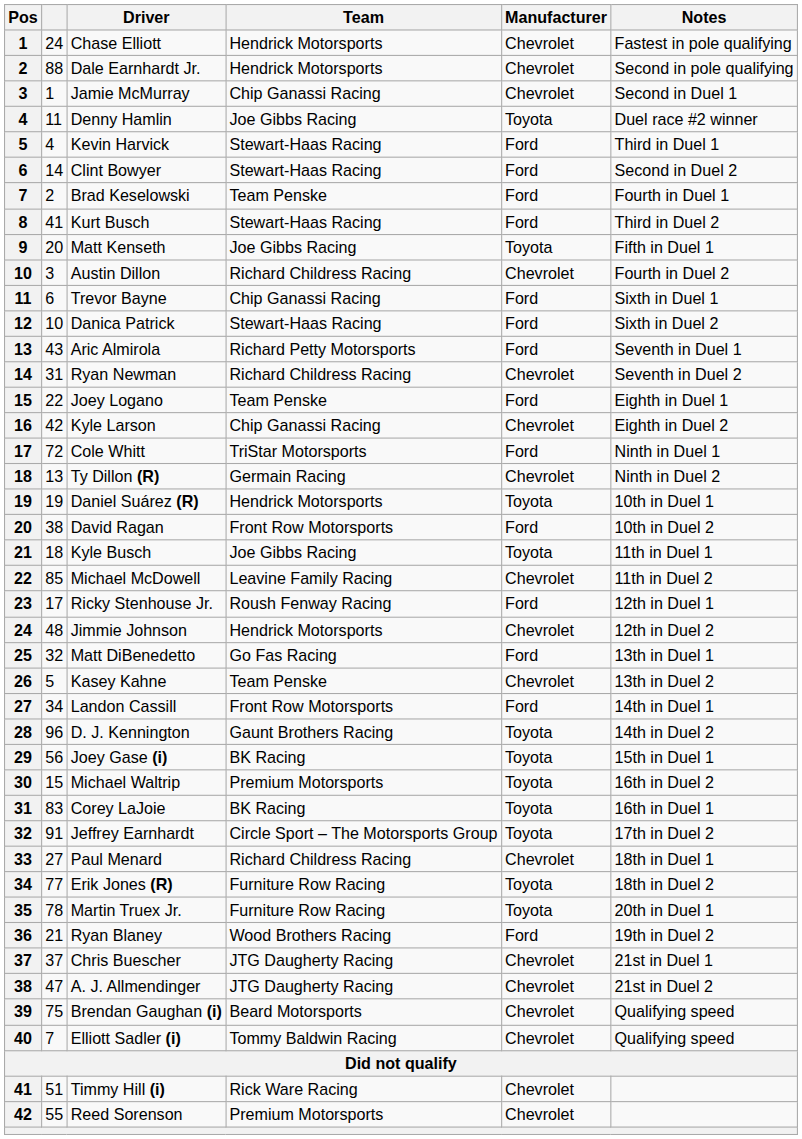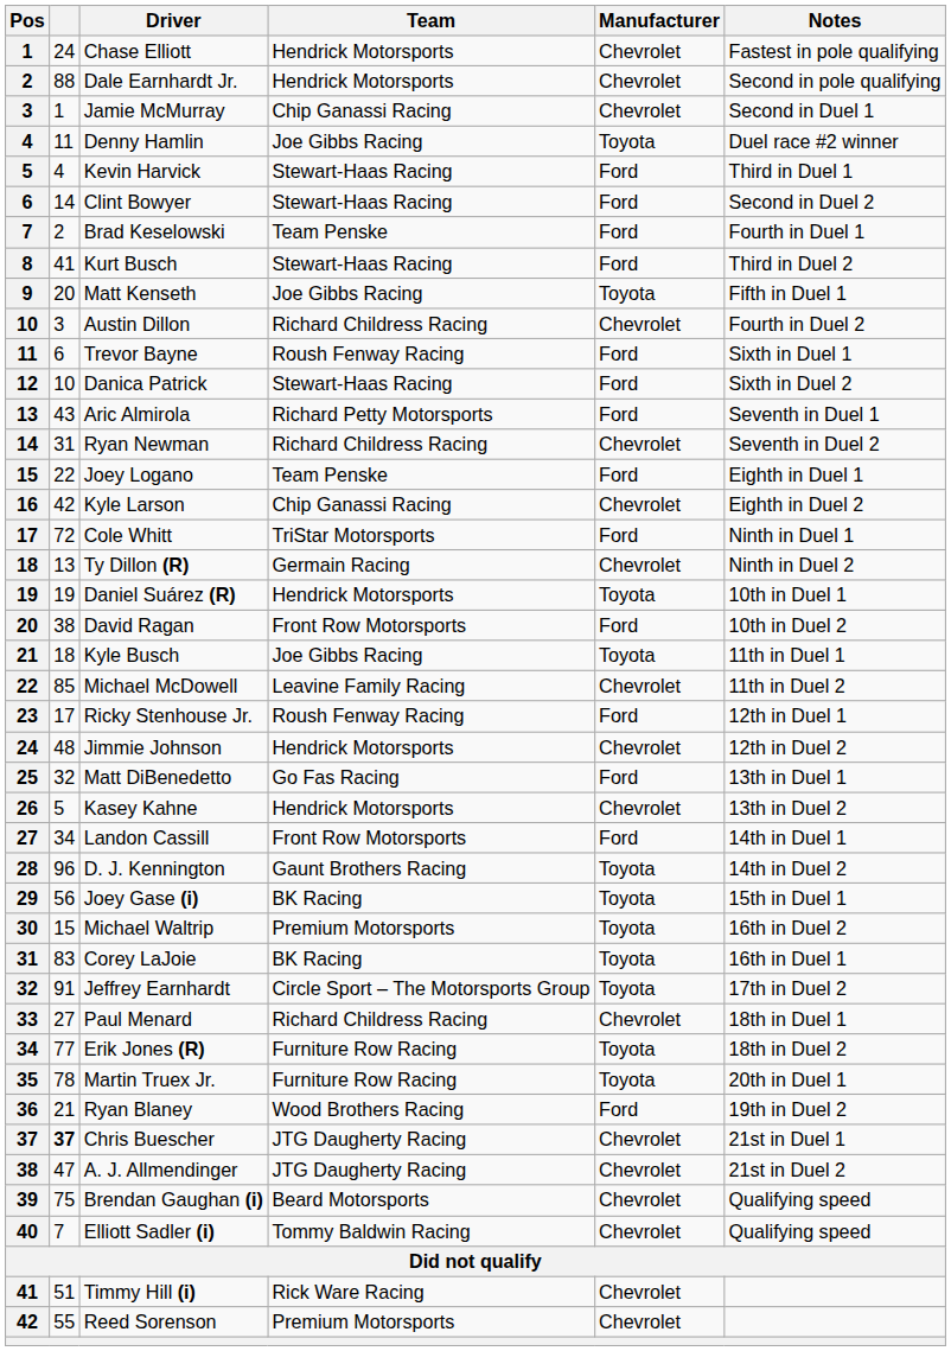 <table class="wikitable" style="font-size:95%">
 <tr>
 <th>Pos</th>
 <th></th>
 <th>Driver</th>
 <th>Team</th>
 <th>Manufacturer</th>
 <th>Notes</th>
 </tr>
 <tr>
 <th>1</th>
 <td>24</td>
 <td>Chase Elliott</td>
 <td>Hendrick Motorsports</td>
 <td>Chevrolet</td>
 <td>Fastest in pole qualifying</td>
 </tr>
 <tr>
 <th>2</th>
 <td>88</td>
 <td>Dale Earnhardt Jr.</td>
 <td>Hendrick Motorsports</td>
 <td>Chevrolet</td>
 <td>Second in pole qualifying</td>
 </tr>
 <tr>
 <th>3</th>
 <td>1</td>
 <td>Jamie McMurray</td>
 <td>Chip Ganassi Racing</td>
 <td>Chevrolet</td>
 <td>Second in Duel 1</td>
 </tr>
 <tr>
 <th>4</th>
 <td>11</td>
 <td>Denny Hamlin</td>
 <td>Joe Gibbs Racing</td>
 <td>Toyota</td>
 <td>Duel race #2 winner</td>
 </tr>
 <tr>
 <th>5</th>
 <td>4</td>
 <td>Kevin Harvick</td>
 <td>Stewart-Haas Racing</td>
 <td>Ford</td>
 <td>Third in Duel 1</td>
 </tr>
 <tr>
 <th>6</th>
 <td>14</td>
 <td>Clint Bowyer</td>
 <td>Stewart-Haas Racing</td>
 <td>Ford</td>
 <td>Second in Duel 2</td>
 </tr>
 <tr>
 <th>7</th>
 <td>2</td>
 <td>Brad Keselowski</td>
 <td>Team Penske</td>
 <td>Ford</td>
 <td>Fourth in Duel 1</td>
 </tr>
 <tr>
 <th>8</th>
 <td>41</td>
 <td>Kurt Busch</td>
 <td>Stewart-Haas Racing</td>
 <td>Ford</td>
 <td>Third in Duel 2</td>
 </tr>
 <tr>
 <th>9</th>
 <td>20</td>
 <td>Matt Kenseth</td>
 <td>Joe Gibbs Racing</td>
 <td>Toyota</td>
 <td>Fifth in Duel 1</td>
 </tr>
 <tr>
 <th>10</th>
 <td>3</td>
 <td>Austin Dillon</td>
 <td>Richard Childress Racing</td>
 <td>Chevrolet</td>
 <td>Fourth in Duel 2</td>
 </tr>
 <tr>
 <th>11</th>
 <td>6</td>
 <td>Trevor Bayne</td>
-<td>Chip Ganassi Racing</td>
+<td>Roush Fenway Racing</td>
 <td>Ford</td>
 <td>Sixth in Duel 1</td>
 </tr>
 <tr>
 <th>12</th>
 <td>10</td>
 <td>Danica Patrick</td>
 <td>Stewart-Haas Racing</td>
 <td>Ford</td>
 <td>Sixth in Duel 2</td>
 </tr>
 <tr>
 <th>13</th>
 <td>43</td>
 <td>Aric Almirola</td>
 <td>Richard Petty Motorsports</td>
 <td>Ford</td>
 <td>Seventh in Duel 1</td>
 </tr>
 <tr>
 <th>14</th>
 <td>31</td>
 <td>Ryan Newman</td>
 <td>Richard Childress Racing</td>
 <td>Chevrolet</td>
 <td>Seventh in Duel 2</td>
 </tr>
 <tr>
 <th>15</th>
 <td>22</td>
 <td>Joey Logano</td>
 <td>Team Penske</td>
 <td>Ford</td>
 <td>Eighth in Duel 1</td>
 </tr>
 <tr>
 <th>16</th>
 <td>42</td>
 <td>Kyle Larson</td>
 <td>Chip Ganassi Racing</td>
 <td>Chevrolet</td>
 <td>Eighth in Duel 2</td>
 </tr>
 <tr>
 <th>17</th>
 <td>72</td>
 <td>Cole Whitt</td>
 <td>TriStar Motorsports</td>
 <td>Ford</td>
 <td>Ninth in Duel 1</td>
 </tr>
 <tr>
 <th>18</th>
 <td>13</td>
 <td>Ty Dillon <strong>(R)</strong></td>
 <td>Germain Racing</td>
 <td>Chevrolet</td>
 <td>Ninth in Duel 2</td>
 </tr>
 <tr>
 <th>19</th>
 <td>19</td>
 <td>Daniel Suárez <strong>(R)</strong></td>
 <td>Hendrick Motorsports</td>
 <td>Toyota</td>
 <td>10th in Duel 1</td>
 </tr>
 <tr>
 <th>20</th>
 <td>38</td>
 <td>David Ragan</td>
 <td>Front Row Motorsports</td>
 <td>Ford</td>
 <td>10th in Duel 2</td>
 </tr>
 <tr>
 <th>21</th>
 <td>18</td>
 <td>Kyle Busch</td>
 <td>Joe Gibbs Racing</td>
 <td>Toyota</td>
 <td>11th in Duel 1</td>
 </tr>
 <tr>
 <th>22</th>
 <td>85</td>
 <td>Michael McDowell</td>
 <td>Leavine Family Racing</td>
 <td>Chevrolet</td>
 <td>11th in Duel 2</td>
 </tr>
 <tr>
 <th>23</th>
 <td>17</td>
 <td>Ricky Stenhouse Jr.</td>
 <td>Roush Fenway Racing</td>
 <td>Ford</td>
 <td>12th in Duel 1</td>
 </tr>
 <tr>
 <th>24</th>
 <td>48</td>
 <td>Jimmie Johnson</td>
 <td>Hendrick Motorsports</td>
 <td>Chevrolet</td>
 <td>12th in Duel 2</td>
 </tr>
 <tr>
 <th>25</th>
 <td>32</td>
 <td>Matt DiBenedetto</td>
 <td>Go Fas Racing</td>
 <td>Ford</td>
 <td>13th in Duel 1</td>
 </tr>
 <tr>
 <th>26</th>
 <td>5</td>
 <td>Kasey Kahne</td>
-<td>Team Penske</td>
+<td>Hendrick Motorsports</td>
 <td>Chevrolet</td>
 <td>13th in Duel 2</td>
 </tr>
 <tr>
 <th>27</th>
 <td>34</td>
 <td>Landon Cassill</td>
 <td>Front Row Motorsports</td>
 <td>Ford</td>
 <td>14th in Duel 1</td>
 </tr>
 <tr>
 <th>28</th>
 <td>96</td>
 <td>D. J. Kennington</td>
 <td>Gaunt Brothers Racing</td>
 <td>Toyota</td>
 <td>14th in Duel 2</td>
 </tr>
 <tr>
 <th>29</th>
 <td>56</td>
 <td>Joey Gase <strong>(i)</strong></td>
 <td>BK Racing</td>
 <td>Toyota</td>
 <td>15th in Duel 1</td>
 </tr>
 <tr>
 <th>30</th>
 <td>15</td>
 <td>Michael Waltrip</td>
 <td>Premium Motorsports</td>
 <td>Toyota</td>
 <td>16th in Duel 2</td>
 </tr>
 <tr>
 <th>31</th>
 <td>83</td>
 <td>Corey LaJoie</td>
 <td>BK Racing</td>
 <td>Toyota</td>
 <td>16th in Duel 1</td>
 </tr>
 <tr>
 <th>32</th>
 <td>91</td>
 <td>Jeffrey Earnhardt</td>
 <td>Circle Sport – The Motorsports Group</td>
 <td>Toyota</td>
 <td>17th in Duel 2</td>
 </tr>
 <tr>
 <th>33</th>
 <td>27</td>
 <td>Paul Menard</td>
 <td>Richard Childress Racing</td>
 <td>Chevrolet</td>
 <td>18th in Duel 1</td>
 </tr>
 <tr>
 <th>34</th>
 <td>77</td>
 <td>Erik Jones <strong>(R)</strong></td>
 <td>Furniture Row Racing</td>
 <td>Toyota</td>
 <td>18th in Duel 2</td>
 </tr>
 <tr>
 <th>35</th>
 <td>78</td>
 <td>Martin Truex Jr.</td>
 <td>Furniture Row Racing</td>
 <td>Toyota</td>
 <td>20th in Duel 1</td>
 </tr>
 <tr>
 <th>36</th>
 <td>21</td>
 <td>Ryan Blaney</td>
 <td>Wood Brothers Racing</td>
 <td>Ford</td>
 <td>19th in Duel 2</td>
 </tr>
 <tr>
 <th>37</th>
-<td>37</td>
+<td><strong>37</strong></td>
 <td>Chris Buescher</td>
 <td>JTG Daugherty Racing</td>
 <td>Chevrolet</td>
 <td>21st in Duel 1</td>
 </tr>
 <tr>
 <th>38</th>
 <td>47</td>
 <td>A. J. Allmendinger</td>
 <td>JTG Daugherty Racing</td>
 <td>Chevrolet</td>
 <td>21st in Duel 2</td>
 </tr>
 <tr>
 <th>39</th>
 <td>75</td>
 <td>Brendan Gaughan <strong>(i)</strong></td>
 <td>Beard Motorsports</td>
 <td>Chevrolet</td>
 <td>Qualifying speed</td>
 </tr>
 <tr>
 <th>40</th>
 <td>7</td>
 <td>Elliott Sadler <strong>(i)</strong></td>
 <td>Tommy Baldwin Racing</td>
 <td>Chevrolet</td>
 <td>Qualifying speed</td>
 </tr>
 <tr>
 <th colspan="6">Did not qualify</th>
 </tr>
 <tr>
 <th>41</th>
 <td>51</td>
 <td>Timmy Hill <strong>(i)</strong></td>
 <td>Rick Ware Racing</td>
 <td>Chevrolet</td>
 <td></td>
 </tr>
 <tr>
 <th>42</th>
 <td>55</td>
 <td>Reed Sorenson</td>
 <td>Premium Motorsports</td>
 <td>Chevrolet</td>
 <td></td>
 </tr>
 <tr>
 <th colspan="6"></th>
 </tr>
 </table>
